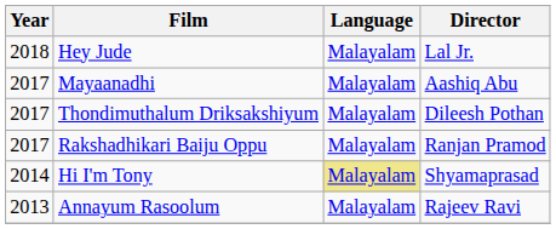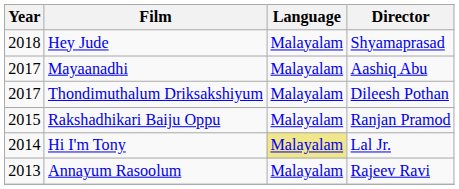 <table class="wikitable sortable">
 <tr>
 <th>Year</th>
 <th>Film</th>
 <th>Language</th>
 <th>Director</th>
 </tr>
 <tr>
 <td>2018</td>
 <td><a href='#'>Hey Jude</a></td>
 <td><a href='#'>Malayalam</a></td>
-<td><a href='#'>Lal Jr.</a></td>
+<td><a href='#'>Shyamaprasad</a></td>
 </tr>
 <tr>
 <td>2017</td>
 <td><a href='#'>Mayaanadhi</a></td>
 <td><a href='#'>Malayalam</a></td>
 <td><a href='#'>Aashiq Abu</a></td>
 </tr>
 <tr>
 <td>2017</td>
 <td><a href='#'>Thondimuthalum Driksakshiyum</a></td>
 <td><a href='#'>Malayalam</a></td>
 <td><a href='#'>Dileesh Pothan</a></td>
 </tr>
 <tr>
-<td>2017</td>
+<td>2015</td>
 <td><a href='#'>Rakshadhikari Baiju Oppu</a></td>
 <td><a href='#'>Malayalam</a></td>
 <td><a href='#'>Ranjan Pramod</a></td>
 </tr>
 <tr>
 <td>2014</td>
 <td><a href='#'>Hi I'm Tony</a></td>
 <td style="background: khaki;"><a href='#'>Malayalam</a></td>
-<td><a href='#'>Shyamaprasad</a></td>
+<td><a href='#'>Lal Jr.</a></td>
 </tr>
 <tr>
 <td>2013</td>
 <td><a href='#'>Annayum Rasoolum</a></td>
 <td><a href='#'>Malayalam</a></td>
 <td><a href='#'>Rajeev Ravi</a></td>
 </tr>
 <tr>
 </tr>
 </table>
